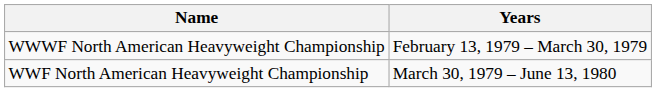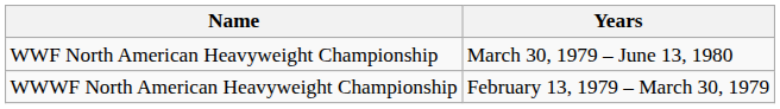 <table class="wikitable" border="1">
 <tr>
 <th>Name</th>
 <th>Years</th>
 </tr>
 <tr>
+<td>WWF North American Heavyweight Championship</td>
+<td>March 30, 1979 – June 13, 1980</td>
+</tr>
+<tr>
 <td>WWWF North American Heavyweight Championship</td>
 <td>February 13, 1979 – March 30, 1979</td>
 </tr>
-<tr>
-<td>WWF North American Heavyweight Championship</td>
-<td>March 30, 1979 – June 13, 1980</td>
-</tr>
 </table>
